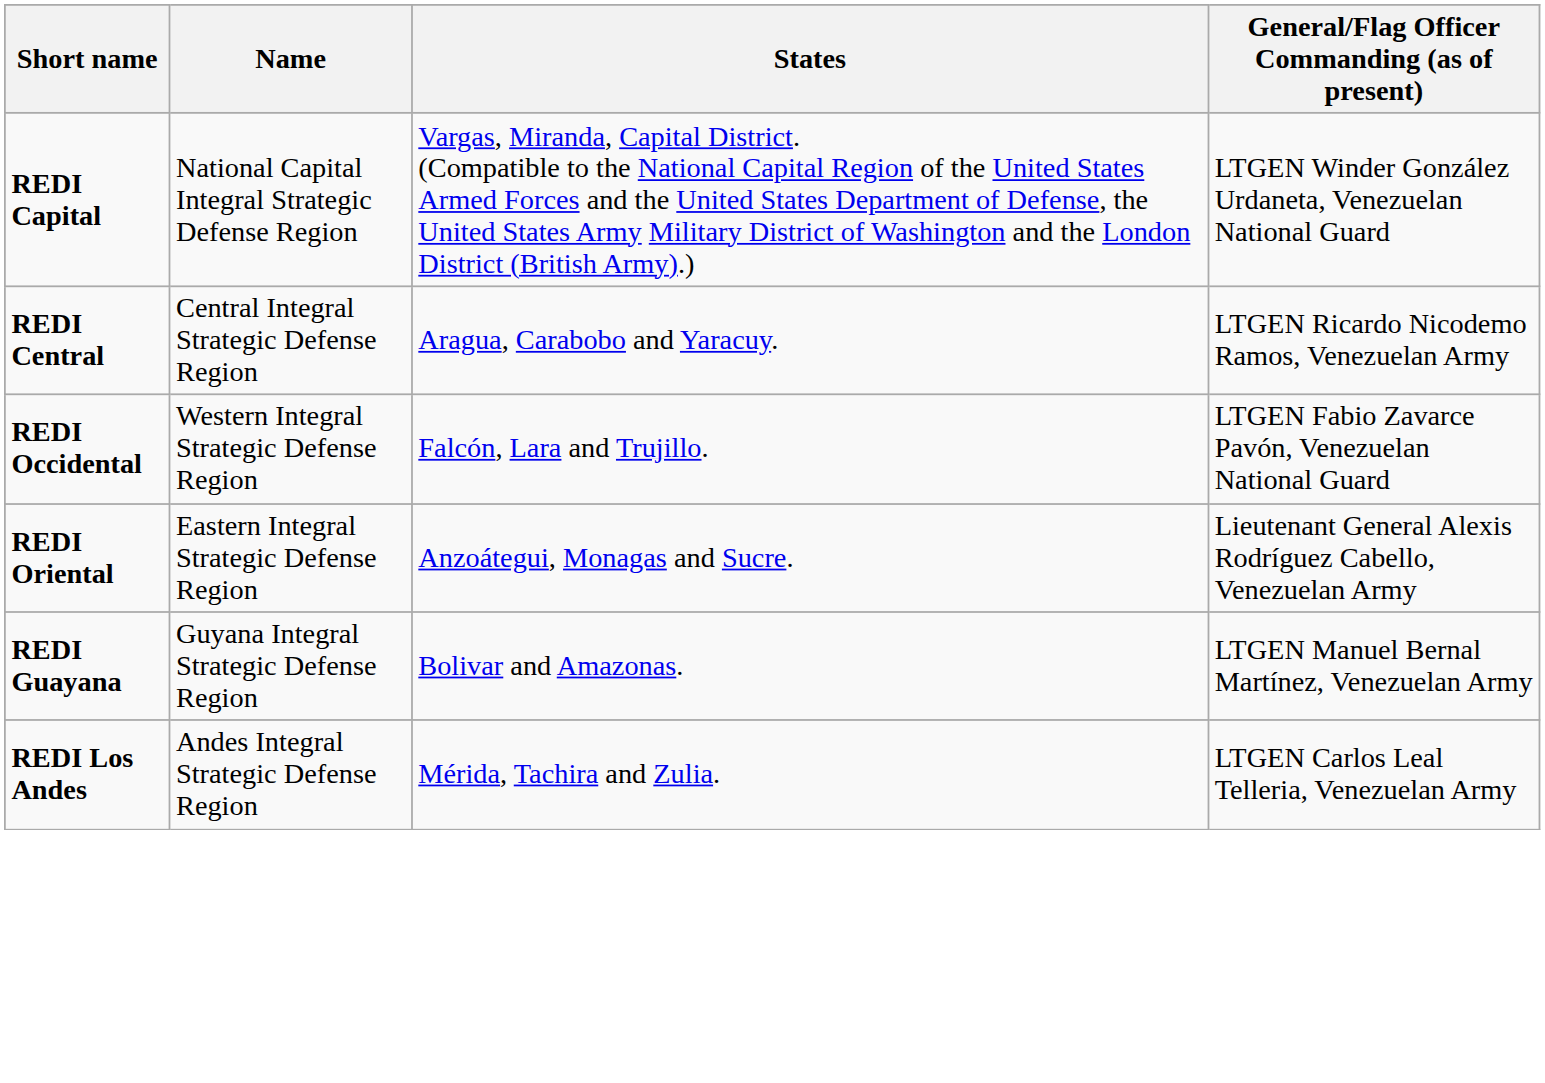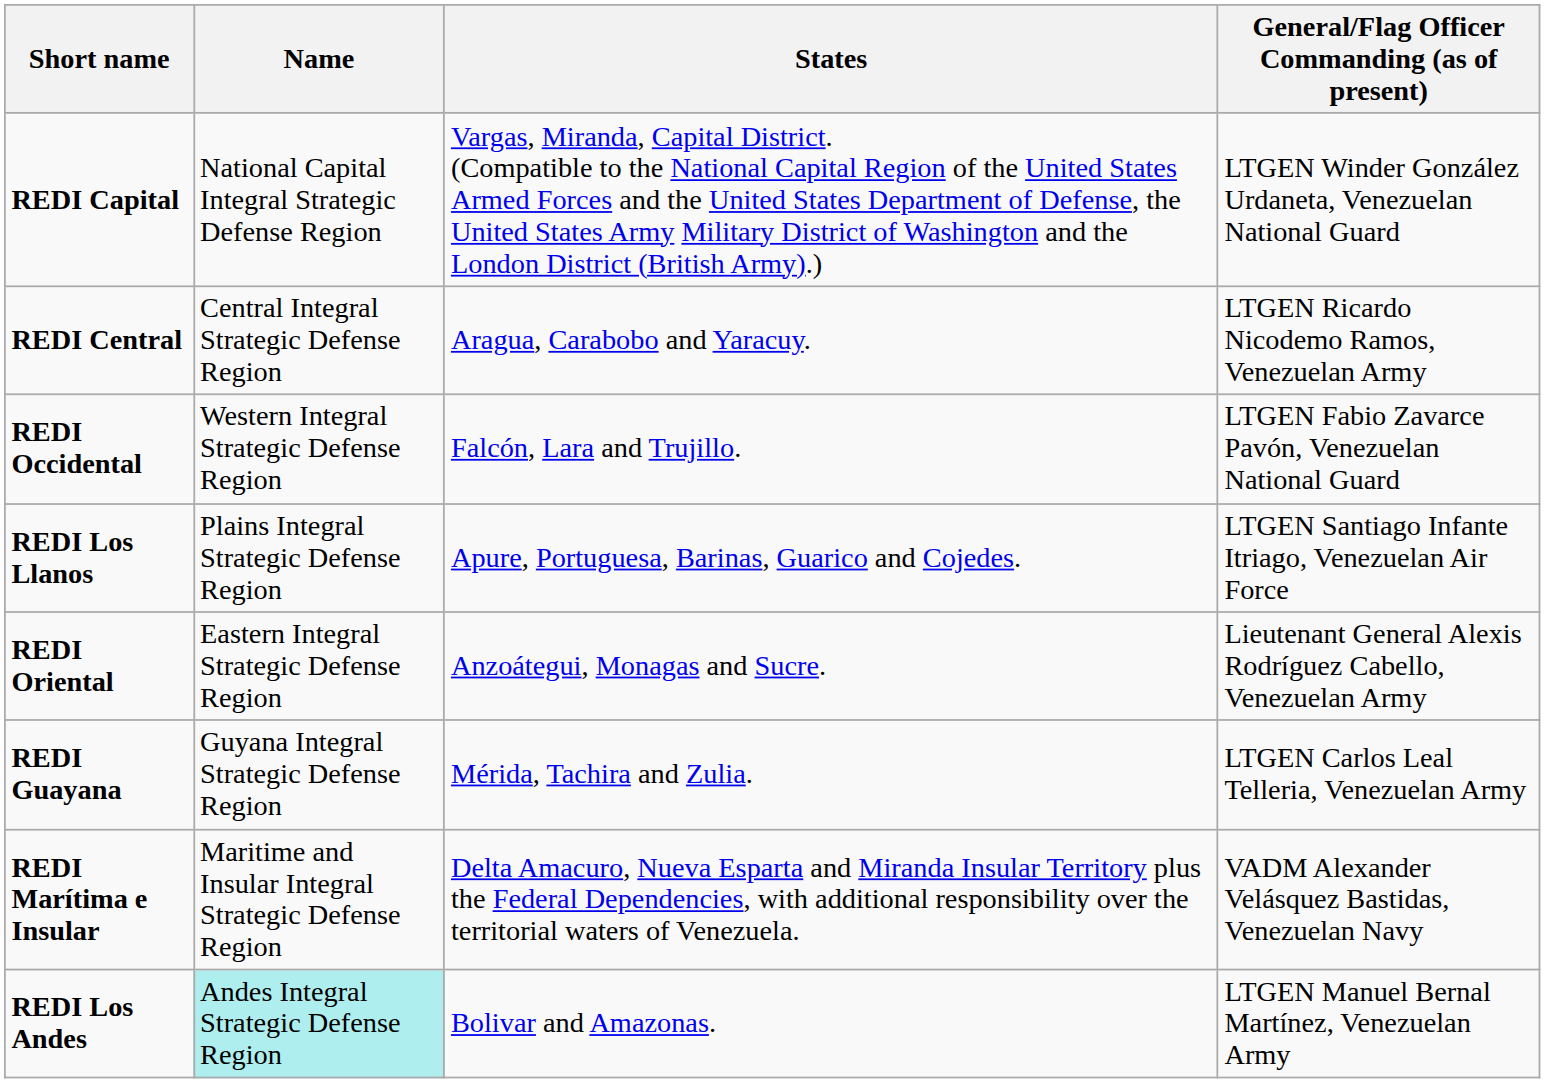 <table class="wikitable sortable">
 <tr>
 <th>Short name</th>
 <th>Name</th>
 <th>States</th>
 <th>General/Flag Officer Commanding (as of present)</th>
 </tr>
 <tr>
 <td><strong>REDI Capital</strong></td>
 <td>National Capital Integral Strategic Defense Region</td>
 <td><a href='#'>Vargas</a>, <a href='#'>Miranda</a>, <a href='#'>Capital District</a>.<br>(Compatible to the <a href='#'>National Capital Region</a> of the <a href='#'>United States Armed Forces</a> and the <a href='#'>United States Department of Defense</a>, the <a href='#'>United States Army</a> <a href='#'>Military District of Washington</a> and the <a href='#'>London District (British Army)</a>.)</td>
 <td>LTGEN Winder González Urdaneta, Venezuelan National Guard</td>
 </tr>
 <tr>
 <td><strong>REDI Central</strong></td>
 <td>Central Integral Strategic Defense Region</td>
 <td><a href='#'>Aragua</a>, <a href='#'>Carabobo</a> and <a href='#'>Yaracuy</a>.</td>
 <td>LTGEN Ricardo Nicodemo Ramos, Venezuelan Army</td>
 </tr>
 <tr>
 <td><strong>REDI Occidental</strong></td>
 <td>Western Integral Strategic Defense Region</td>
 <td><a href='#'>Falcón</a>, <a href='#'>Lara</a> and <a href='#'>Trujillo</a>.</td>
 <td>LTGEN Fabio Zavarce Pavón, Venezuelan National Guard</td>
 </tr>
 <tr>
+<td><strong>REDI Los Llanos</strong></td>
+<td>Plains Integral Strategic Defense Region</td>
+<td><a href='#'>Apure</a>, <a href='#'>Portuguesa</a>, <a href='#'>Barinas</a>, <a href='#'>Guarico</a> and <a href='#'>Cojedes</a>.</td>
+<td>LTGEN Santiago Infante Itriago, Venezuelan Air Force</td>
+</tr>
+<tr>
 <td><strong>REDI Oriental</strong></td>
 <td>Eastern Integral Strategic Defense Region</td>
 <td><a href='#'>Anzoátegui</a>, <a href='#'>Monagas</a> and <a href='#'>Sucre</a>.</td>
 <td>Lieutenant General Alexis Rodríguez Cabello, Venezuelan Army</td>
 </tr>
 <tr>
 <td><strong>REDI Guayana</strong></td>
 <td>Guyana Integral Strategic Defense Region</td>
+<td><a href='#'>Mérida</a>, <a href='#'>Tachira</a> and <a href='#'>Zulia</a>.</td>
+<td>LTGEN Carlos Leal Telleria, Venezuelan Army</td>
+</tr>
+<tr>
+<td><strong>REDI Marítima e Insular</strong></td>
+<td>Maritime and Insular Integral Strategic Defense Region</td>
+<td><a href='#'>Delta Amacuro</a>, <a href='#'>Nueva Esparta</a> and <a href='#'>Miranda Insular Territory</a> plus the <a href='#'>Federal Dependencies</a>, with additional responsibility over the territorial waters of Venezuela.</td>
+<td>VADM Alexander Velásquez Bastidas, Venezuelan Navy</td>
+</tr>
+<tr>
+<td><strong>REDI Los Andes</strong></td>
+<td style="background: paleturquoise;">Andes Integral Strategic Defense Region</td>
 <td><a href='#'>Bolivar</a> and <a href='#'>Amazonas</a>.</td>
 <td>LTGEN Manuel Bernal Martínez, Venezuelan Army</td>
 </tr>
-<tr>
-<td><strong>REDI Los Andes</strong></td>
-<td>Andes Integral Strategic Defense Region</td>
-<td><a href='#'>Mérida</a>, <a href='#'>Tachira</a> and <a href='#'>Zulia</a>.</td>
-<td>LTGEN Carlos Leal Telleria, Venezuelan Army</td>
-</tr>
 </table>
